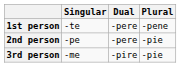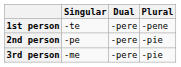 <table class="wikitable">
 <tr>
 <th></th>
 <th>Singular</th>
 <th>Dual</th>
 <th>Plural</th>
 </tr>
 <tr>
 <th>1st person</th>
 <td>-te</td>
 <td>-pere</td>
 <td>-pene</td>
 </tr>
 <tr>
 <th>2nd person</th>
 <td>-pe</td>
 <td>-pere</td>
 <td>-pie</td>
 </tr>
 <tr>
 <th>3rd person</th>
 <td>-me</td>
-<td>-pire</td>
+<td>-pere</td>
 <td>-pie</td>
 </tr>
 </table>
